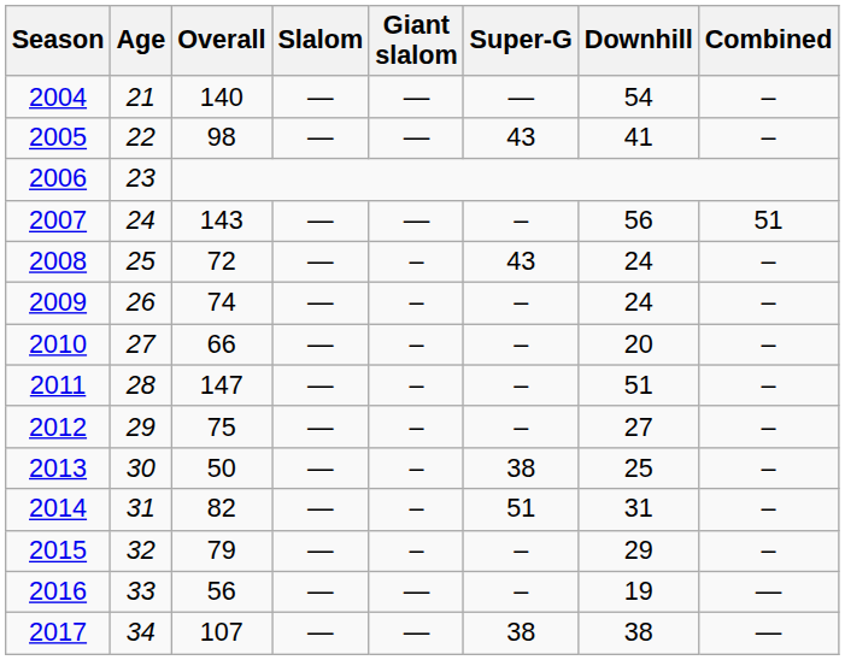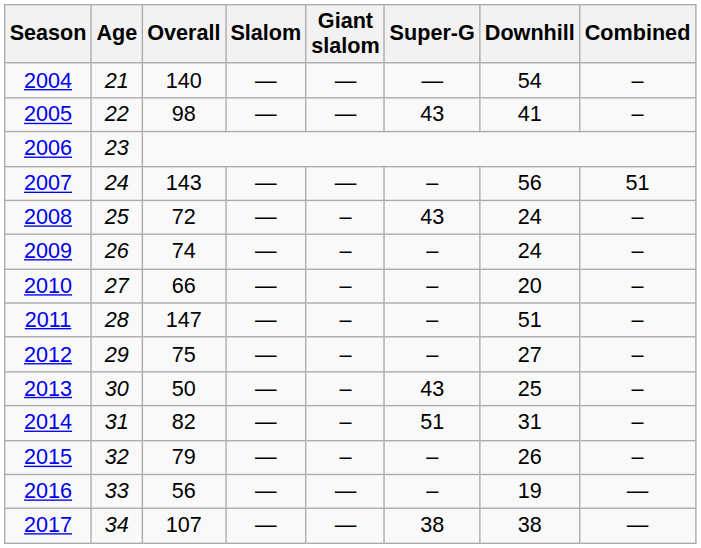 <table class=wikitable style="text-align:center">
 <tr>
 <th>Season</th>
 <th>Age</th>
 <th>Overall</th>
 <th>Slalom</th>
 <th>Giant<br>slalom</th>
 <th>Super-G</th>
 <th>Downhill</th>
 <th>Combined</th>
 </tr>
 <tr>
 <td><a href='#'>2004</a></td>
 <td><em>21</em></td>
 <td>140</td>
 <td>—</td>
 <td>—</td>
 <td>—</td>
 <td>54</td>
 <td>–</td>
 </tr>
 <tr>
 <td><a href='#'>2005</a></td>
 <td><em>22</em></td>
 <td>98</td>
 <td>—</td>
 <td>—</td>
 <td>43</td>
 <td>41</td>
 <td>–</td>
 </tr>
 <tr>
 <td><a href='#'>2006</a></td>
 <td><em>23</em></td>
 <td colspan=6></td>
 </tr>
 <tr>
 <td><a href='#'>2007</a></td>
 <td><em>24</em></td>
 <td>143</td>
 <td>—</td>
 <td>—</td>
 <td>–</td>
 <td>56</td>
 <td>51</td>
 </tr>
 <tr>
 <td><a href='#'>2008</a></td>
 <td><em>25</em></td>
 <td>72</td>
 <td>—</td>
 <td>–</td>
 <td>43</td>
 <td>24</td>
 <td>–</td>
 </tr>
 <tr>
 <td><a href='#'>2009</a></td>
 <td><em>26</em></td>
 <td>74</td>
 <td>—</td>
 <td>–</td>
 <td>–</td>
 <td>24</td>
 <td>–</td>
 </tr>
 <tr>
 <td><a href='#'>2010</a></td>
 <td><em>27</em></td>
 <td>66</td>
 <td>—</td>
 <td>–</td>
 <td>–</td>
 <td>20</td>
 <td>–</td>
 </tr>
 <tr>
 <td><a href='#'>2011</a></td>
 <td><em>28</em></td>
 <td>147</td>
 <td>—</td>
 <td>–</td>
 <td>–</td>
 <td>51</td>
 <td>–</td>
 </tr>
 <tr>
 <td><a href='#'>2012</a></td>
 <td><em>29</em></td>
 <td>75</td>
 <td>—</td>
 <td>–</td>
 <td>–</td>
 <td>27</td>
 <td>–</td>
 </tr>
 <tr>
 <td><a href='#'>2013</a></td>
 <td><em>30</em></td>
 <td>50</td>
 <td>—</td>
 <td>–</td>
-<td>38</td>
+<td>43</td>
 <td>25</td>
 <td>–</td>
 </tr>
 <tr>
 <td><a href='#'>2014</a></td>
 <td><em>31</em></td>
 <td>82</td>
 <td>—</td>
 <td>–</td>
 <td>51</td>
 <td>31</td>
 <td>–</td>
 </tr>
 <tr>
 <td><a href='#'>2015</a></td>
 <td><em>32</em></td>
 <td>79</td>
 <td>—</td>
 <td>–</td>
 <td>–</td>
-<td>29</td>
+<td>26</td>
 <td>–</td>
 </tr>
 <tr>
 <td><a href='#'>2016</a></td>
 <td><em>33</em></td>
 <td>56</td>
 <td>—</td>
 <td>—</td>
 <td>–</td>
 <td>19</td>
 <td>—</td>
 </tr>
 <tr>
 <td><a href='#'>2017</a></td>
 <td><em>34</em></td>
 <td>107</td>
 <td>—</td>
 <td>—</td>
 <td>38</td>
 <td>38</td>
 <td>—</td>
 </tr>
 </table>
